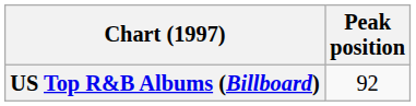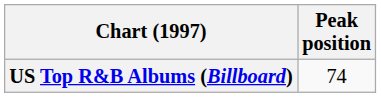 <table class="wikitable sortable plainrowheaders" style="text-align:center">
 <tr>
 <th scope="col">Chart (1997)</th>
 <th scope="col">Peak<br>position</th>
 </tr>
 <tr>
 <th scope="row">US <a href='#'>Top R&B Albums</a> (<em><a href='#'>Billboard</a></em>)</th>
-<td>92</td>
+<td>74</td>
 </tr>
 </table>
